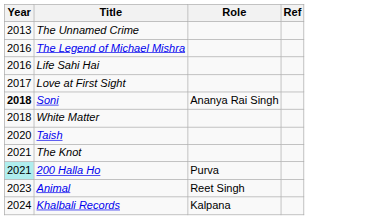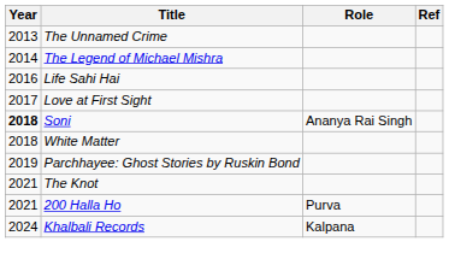 <table class="wikitable">
 <tr>
 <th>Year</th>
 <th>Title</th>
 <th>Role</th>
 <th>Ref</th>
 </tr>
 <tr>
 <td>2013</td>
 <td><em>The Unnamed Crime</em></td>
 <td></td>
 <td></td>
 </tr>
 <tr>
-<td>2016</td>
+<td>2014</td>
 <td><em><a href='#'>The Legend of Michael Mishra</a></em></td>
 <td></td>
 <td></td>
 </tr>
 <tr>
 <td>2016</td>
 <td><em>Life Sahi Hai</em></td>
 <td></td>
 <td></td>
 </tr>
 <tr>
 <td>2017</td>
 <td><em>Love at First Sight</em></td>
 <td></td>
 <td></td>
 </tr>
 <tr>
 <td><strong>2018</strong></td>
 <td><a href='#'><em>Soni</em></a></td>
 <td>Ananya Rai Singh</td>
 <td></td>
 </tr>
 <tr>
 <td>2018</td>
 <td><em>White Matter</em></td>
 <td></td>
 <td></td>
 </tr>
 <tr>
-<td>2020</td>
-<td><em><a href='#'>Taish</a></em></td>
+<td>2019</td>
+<td><em>Parchhayee: Ghost Stories by Ruskin Bond</em></td>
 <td></td>
 <td></td>
 </tr>
 <tr>
 <td>2021</td>
 <td><em>The Knot</em></td>
 <td></td>
 <td></td>
 </tr>
 <tr>
-<td style="background: paleturquoise;">2021</td>
+<td>2021</td>
 <td><em><a href='#'>200 Halla Ho</a></em></td>
 <td>Purva</td>
-<td></td>
-</tr>
-<tr>
-<td>2023</td>
-<td><a href='#'><em>Animal</em></a></td>
-<td>Reet Singh</td>
 <td></td>
 </tr>
 <tr>
 <td>2024</td>
 <td><em><a href='#'>Khalbali Records</a></em></td>
 <td>Kalpana</td>
 <td></td>
 </tr>
 </table>
